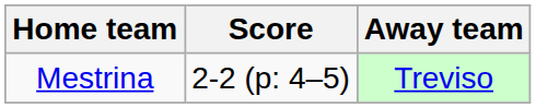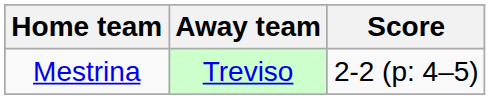 <table class="wikitable" style="text-align: center">
 <tr>
 <th>Home team</th>
+<th>Away team</th>
 <th>Score</th>
-<th>Away team</th>
 </tr>
 <tr>
 <td><a href='#'>Mestrina</a></td>
+<td bgcolor="ccffcc"><a href='#'>Treviso</a></td>
 <td>2-2 (p: 4–5)</td>
-<td bgcolor="ccffcc"><a href='#'>Treviso</a></td>
 </tr>
 </table>
